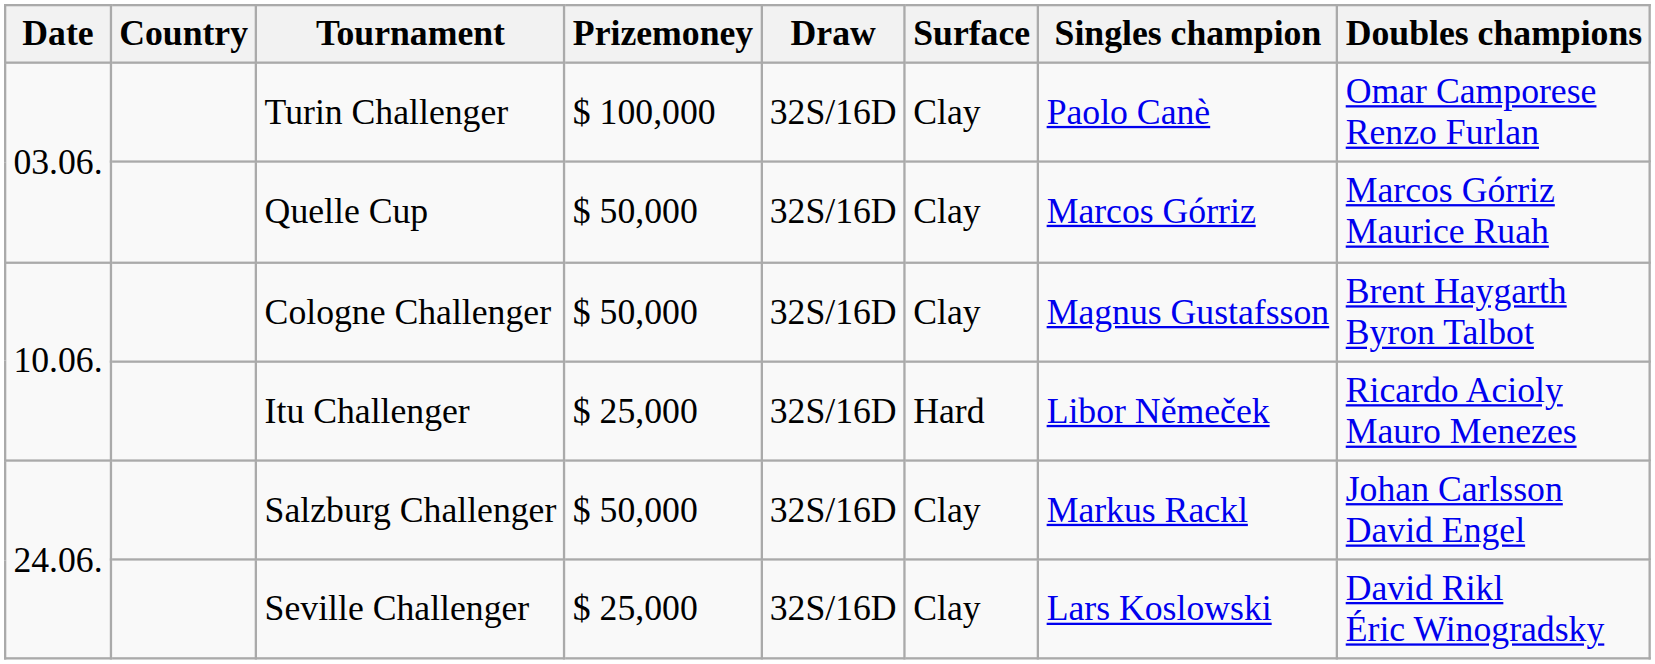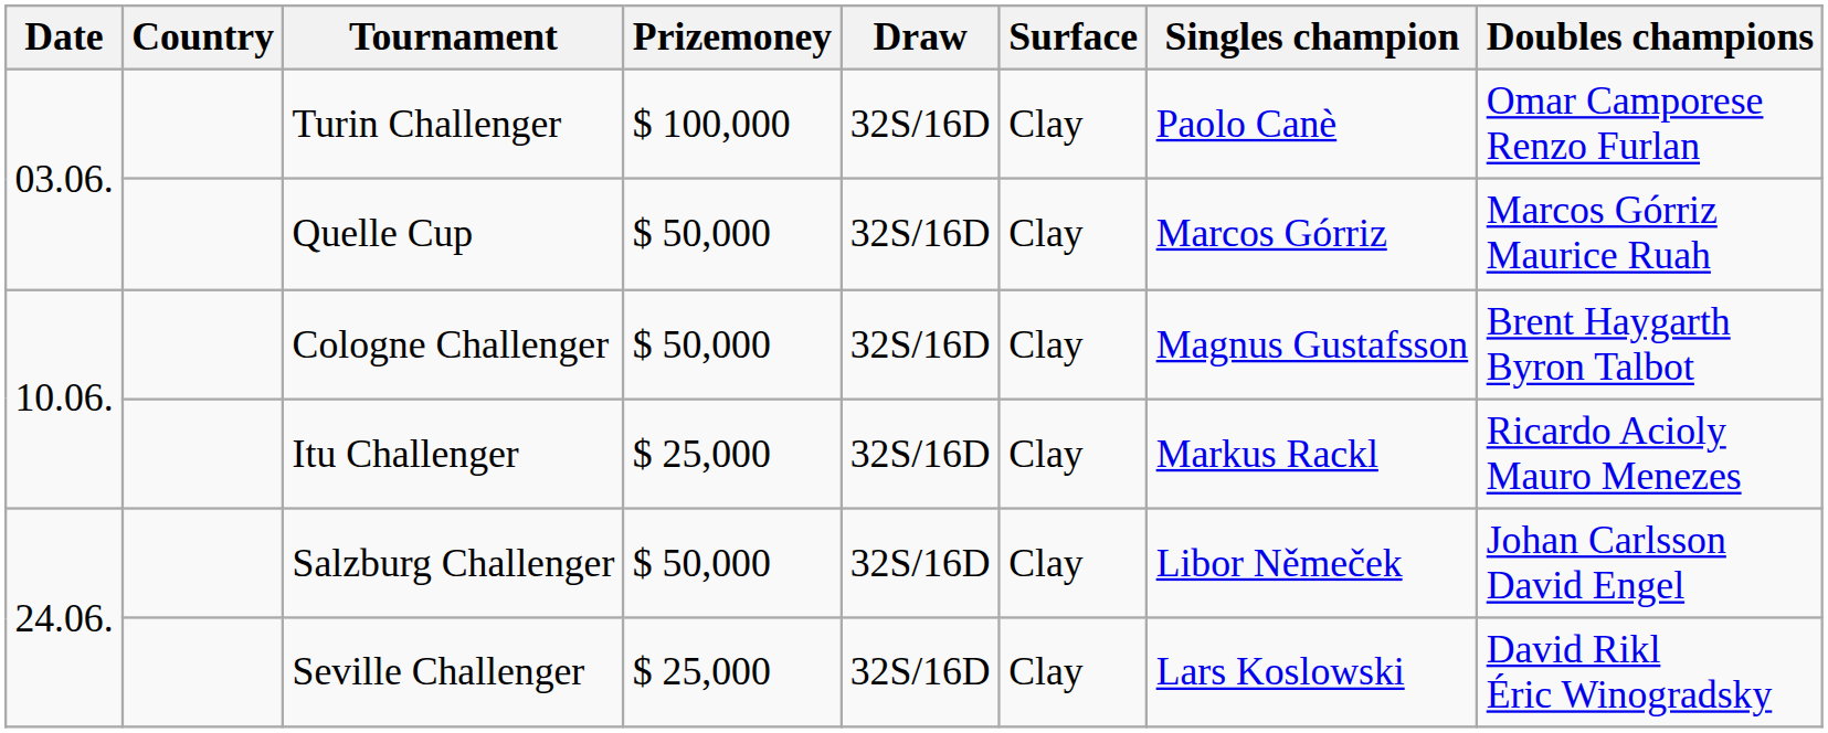 <table class="sortable wikitable" style=font-size:97%>
 <tr>
 <th>Date</th>
 <th>Country</th>
 <th>Tournament</th>
 <th>Prizemoney</th>
 <th>Draw</th>
 <th>Surface</th>
 <th>Singles champion</th>
 <th>Doubles champions</th>
 </tr>
 <tr>
 <td rowspan="2">03.06.</td>
 <td></td>
 <td>Turin Challenger</td>
 <td>$ 100,000</td>
 <td>32S/16D</td>
 <td>Clay</td>
 <td> <a href='#'>Paolo Canè</a></td>
 <td> <a href='#'>Omar Camporese</a><br> <a href='#'>Renzo Furlan</a></td>
 </tr>
 <tr>
 <td></td>
 <td>Quelle Cup</td>
 <td>$ 50,000</td>
 <td>32S/16D</td>
 <td>Clay</td>
 <td> <a href='#'>Marcos Górriz</a></td>
 <td> <a href='#'>Marcos Górriz</a><br> <a href='#'>Maurice Ruah</a></td>
 </tr>
 <tr>
 <td rowspan="2">10.06.</td>
 <td></td>
 <td>Cologne Challenger</td>
 <td>$ 50,000</td>
 <td>32S/16D</td>
 <td>Clay</td>
 <td> <a href='#'>Magnus Gustafsson</a></td>
 <td> <a href='#'>Brent Haygarth</a><br> <a href='#'>Byron Talbot</a></td>
 </tr>
 <tr>
 <td></td>
 <td>Itu Challenger</td>
 <td>$ 25,000</td>
 <td>32S/16D</td>
-<td>Hard</td>
-<td> <a href='#'>Libor Němeček</a></td>
+<td>Clay</td>
+<td> <a href='#'>Markus Rackl</a></td>
 <td> <a href='#'>Ricardo Acioly</a><br> <a href='#'>Mauro Menezes</a></td>
 </tr>
 <tr>
 <td rowspan="2">24.06.</td>
 <td></td>
 <td>Salzburg Challenger</td>
 <td>$ 50,000</td>
 <td>32S/16D</td>
 <td>Clay</td>
-<td> <a href='#'>Markus Rackl</a></td>
+<td> <a href='#'>Libor Němeček</a></td>
 <td> <a href='#'>Johan Carlsson</a><br> <a href='#'>David Engel</a></td>
 </tr>
 <tr>
 <td></td>
 <td>Seville Challenger</td>
 <td>$ 25,000</td>
 <td>32S/16D</td>
 <td>Clay</td>
 <td> <a href='#'>Lars Koslowski</a></td>
 <td> <a href='#'>David Rikl</a><br> <a href='#'>Éric Winogradsky</a></td>
 </tr>
 </table>
